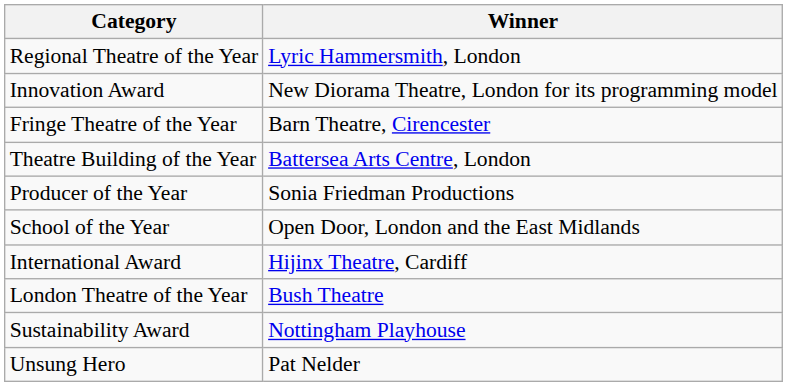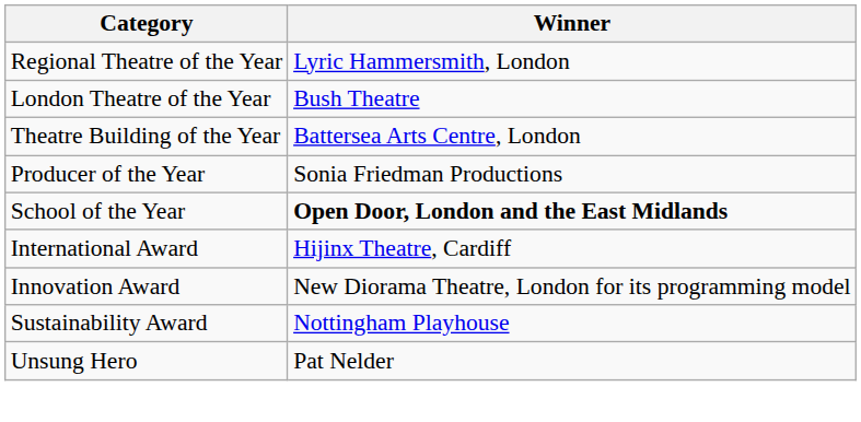 <table class="wikitable">
 <tr>
 <th>Category</th>
 <th>Winner</th>
 </tr>
 <tr>
 <td>Regional Theatre of the Year</td>
 <td><a href='#'>Lyric Hammersmith</a>, London</td>
 </tr>
 <tr>
-<td>Innovation Award</td>
-<td>New Diorama Theatre, London for its programming model</td>
-</tr>
-<tr>
-<td>Fringe Theatre of the Year</td>
-<td>Barn Theatre, <a href='#'>Cirencester</a></td>
+<td>London Theatre of the Year</td>
+<td><a href='#'>Bush Theatre</a></td>
 </tr>
 <tr>
 <td>Theatre Building of the Year</td>
 <td><a href='#'>Battersea Arts Centre</a>, London</td>
 </tr>
 <tr>
 <td>Producer of the Year</td>
 <td>Sonia Friedman Productions</td>
 </tr>
 <tr>
 <td>School of the Year</td>
-<td>Open Door, London and the East Midlands</td>
+<td><strong>Open Door, London and the East Midlands</strong></td>
 </tr>
 <tr>
 <td>International Award</td>
 <td><a href='#'>Hijinx Theatre</a>, Cardiff</td>
 </tr>
 <tr>
-<td>London Theatre of the Year</td>
-<td><a href='#'>Bush Theatre</a></td>
+<td>Innovation Award</td>
+<td>New Diorama Theatre, London for its programming model</td>
 </tr>
 <tr>
 <td>Sustainability Award</td>
 <td><a href='#'>Nottingham Playhouse</a></td>
 </tr>
 <tr>
 <td>Unsung Hero</td>
 <td>Pat Nelder</td>
 </tr>
 </table>
